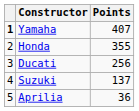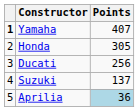 <table class="wikitable" style="font-size: 95%;">
 <tr>
 <th></th>
 <th>Constructor</th>
 <th>Points</th>
 </tr>
 <tr>
 <td align=center><strong>1</strong></td>
 <td> <a href='#'>Yamaha</a></td>
 <td align=right>407</td>
 </tr>
 <tr>
 <td align=center>2</td>
 <td> <a href='#'>Honda</a></td>
-<td align=right>355</td>
+<td align=right>305</td>
 </tr>
 <tr>
 <td align=center>3</td>
 <td> <a href='#'>Ducati</a></td>
 <td align=right>256</td>
 </tr>
 <tr>
 <td align=center>4</td>
 <td> <a href='#'>Suzuki</a></td>
 <td align=right>137</td>
 </tr>
 <tr>
 <td align=center>5</td>
 <td> <a href='#'>Aprilia</a></td>
-<td align=right>36</td>
+<td align=right style="background: lightblue;">36</td>
 </tr>
 </table>
